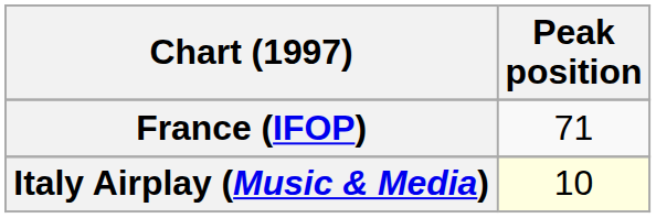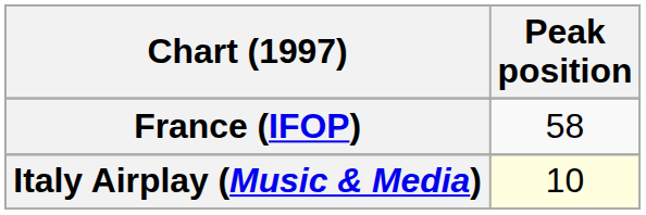 <table class="wikitable plainrowheaders sortable">
 <tr>
 <th scope="col">Chart (1997)</th>
 <th scope="col">Peak<br>position</th>
 </tr>
 <tr>
 </tr>
 <tr>
 </tr>
 <tr>
 <th scope="row">France (<a href='#'>IFOP</a>)</th>
-<td style="text-align:center;">71</td>
+<td style="text-align:center;">58</td>
 </tr>
 <tr>
 </tr>
 <tr>
 <th scope="row">Italy Airplay (<em><a href='#'>Music & Media</a></em>)</th>
 <td style="background: lightyellow; text-align:center;">10</td>
 </tr>
 </table>
